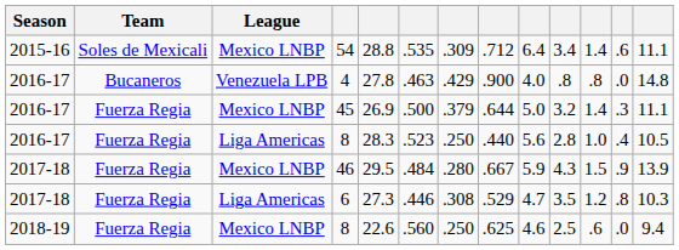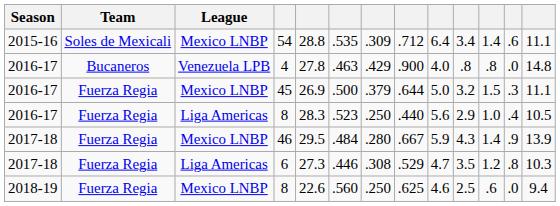 <table class="wikitable sortable" style="font-size:95%; text-align:center;">
 <tr>
 <th>Season</th>
 <th>Team</th>
 <th>League</th>
 <th></th>
 <th></th>
 <th></th>
 <th></th>
 <th></th>
 <th></th>
 <th></th>
 <th></th>
 <th></th>
 <th></th>
 </tr>
 <tr>
 <td>2015-16</td>
 <td><a href='#'>Soles de Mexicali</a></td>
 <td><a href='#'>Mexico LNBP</a></td>
 <td>54</td>
 <td>28.8</td>
 <td>.535</td>
 <td>.309</td>
 <td>.712</td>
 <td>6.4</td>
 <td>3.4</td>
 <td>1.4</td>
 <td>.6</td>
 <td>11.1</td>
 </tr>
 <tr>
 <td>2016-17</td>
 <td><a href='#'>Bucaneros</a></td>
 <td><a href='#'>Venezuela LPB</a></td>
 <td>4</td>
 <td>27.8</td>
 <td>.463</td>
 <td>.429</td>
 <td>.900</td>
 <td>4.0</td>
 <td>.8</td>
 <td>.8</td>
 <td>.0</td>
 <td>14.8</td>
 </tr>
 <tr>
 <td>2016-17</td>
 <td><a href='#'>Fuerza Regia</a></td>
 <td><a href='#'>Mexico LNBP</a></td>
 <td>45</td>
 <td>26.9</td>
 <td>.500</td>
 <td>.379</td>
 <td>.644</td>
 <td>5.0</td>
 <td>3.2</td>
-<td>1.4</td>
+<td>1.5</td>
 <td>.3</td>
 <td>11.1</td>
 </tr>
 <tr>
 <td>2016-17</td>
 <td><a href='#'>Fuerza Regia</a></td>
 <td><a href='#'>Liga Americas</a></td>
 <td>8</td>
 <td>28.3</td>
 <td>.523</td>
 <td>.250</td>
 <td>.440</td>
 <td>5.6</td>
-<td>2.8</td>
+<td>2.9</td>
 <td>1.0</td>
 <td>.4</td>
 <td>10.5</td>
 </tr>
 <tr>
 <td>2017-18</td>
 <td><a href='#'>Fuerza Regia</a></td>
 <td><a href='#'>Mexico LNBP</a></td>
 <td>46</td>
 <td>29.5</td>
 <td>.484</td>
 <td>.280</td>
 <td>.667</td>
 <td>5.9</td>
 <td>4.3</td>
-<td>1.5</td>
+<td>1.4</td>
 <td>.9</td>
 <td>13.9</td>
 </tr>
 <tr>
 <td>2017-18</td>
 <td><a href='#'>Fuerza Regia</a></td>
 <td><a href='#'>Liga Americas</a></td>
 <td>6</td>
 <td>27.3</td>
 <td>.446</td>
 <td>.308</td>
 <td>.529</td>
 <td>4.7</td>
 <td>3.5</td>
 <td>1.2</td>
 <td>.8</td>
 <td>10.3</td>
 </tr>
 <tr>
 <td>2018-19</td>
 <td><a href='#'>Fuerza Regia</a></td>
 <td><a href='#'>Mexico LNBP</a></td>
 <td>8</td>
 <td>22.6</td>
 <td>.560</td>
 <td>.250</td>
 <td>.625</td>
 <td>4.6</td>
 <td>2.5</td>
 <td>.6</td>
 <td>.0</td>
 <td>9.4</td>
 </tr>
 </table>
